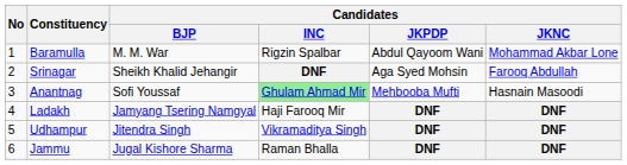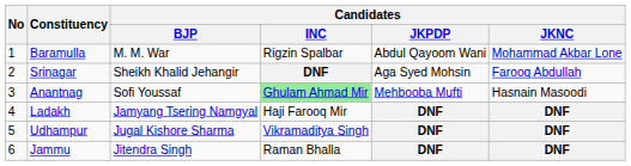 <table class="wikitable sortable">
 <tr>
 <th rowspan="2">No</th>
 <th rowspan="2">Constituency</th>
 <th colspan="4">Candidates</th>
 </tr>
 <tr>
 <th><a href='#'>BJP</a></th>
 <th><a href='#'>INC</a></th>
 <th><a href='#'>JKPDP</a></th>
 <th><a href='#'>JKNC</a></th>
 </tr>
 <tr>
 <td>1</td>
 <td><a href='#'>Baramulla</a></td>
 <td>M. M. War</td>
 <td>Rigzin Spalbar</td>
 <td>Abdul Qayoom Wani</td>
 <td><a href='#'>Mohammad Akbar Lone</a></td>
 </tr>
 <tr>
 <td>2</td>
 <td><a href='#'>Srinagar</a></td>
 <td>Sheikh Khalid Jehangir</td>
 <th>DNF</th>
 <td>Aga Syed Mohsin</td>
 <td><a href='#'>Farooq Abdullah</a></td>
 </tr>
 <tr>
 <td>3</td>
 <td><a href='#'>Anantnag</a></td>
 <td>Sofi Youssaf</td>
 <td style="background: lightgreen;"><a href='#'>Ghulam Ahmad Mir</a></td>
 <td><a href='#'>Mehbooba Mufti</a></td>
 <td>Hasnain Masoodi</td>
 </tr>
 <tr>
 <td>4</td>
 <td><a href='#'>Ladakh</a></td>
 <td><a href='#'>Jamyang Tsering Namgyal</a></td>
 <td>Haji Farooq Mir</td>
 <th>DNF</th>
 <th>DNF</th>
 </tr>
 <tr>
 <td>5</td>
 <td><a href='#'>Udhampur</a></td>
-<td><a href='#'>Jitendra Singh</a></td>
+<td><a href='#'>Jugal Kishore Sharma</a></td>
 <td><a href='#'>Vikramaditya Singh</a></td>
 <th>DNF</th>
 <th>DNF</th>
 </tr>
 <tr>
 <td>6</td>
 <td><a href='#'>Jammu</a></td>
-<td><a href='#'>Jugal Kishore Sharma</a></td>
+<td><a href='#'>Jitendra Singh</a></td>
 <td>Raman Bhalla</td>
 <th>DNF</th>
 <th>DNF</th>
 </tr>
 </table>
